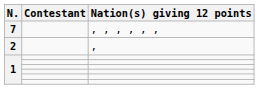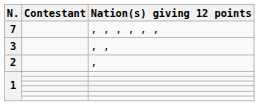 <table class="wikitable plainrowheaders">
 <tr>
 <th scope="col">N.</th>
 <th scope="col">Contestant</th>
 <th scope="col">Nation(s) giving 12 points</th>
 </tr>
 <tr>
 <th scope="row">7</th>
 <td></td>
 <td>, , , , , , </td>
+</tr>
+<tr>
+<th scope="row">3</th>
+<td></td>
+<td>, , </td>
 </tr>
 <tr>
 <th scope="row">2</th>
 <td></td>
 <td>, </td>
 </tr>
 <tr>
 <th scope="row" rowspan="6">1</th>
 <td></td>
 <td></td>
 </tr>
 <tr>
 <td></td>
 <td></td>
 </tr>
 <tr>
 <td></td>
 <td></td>
 </tr>
 <tr>
 <td></td>
 <td></td>
 </tr>
 <tr>
 <td></td>
 <td></td>
 </tr>
 <tr>
 <td></td>
 <td></td>
 </tr>
 </table>
